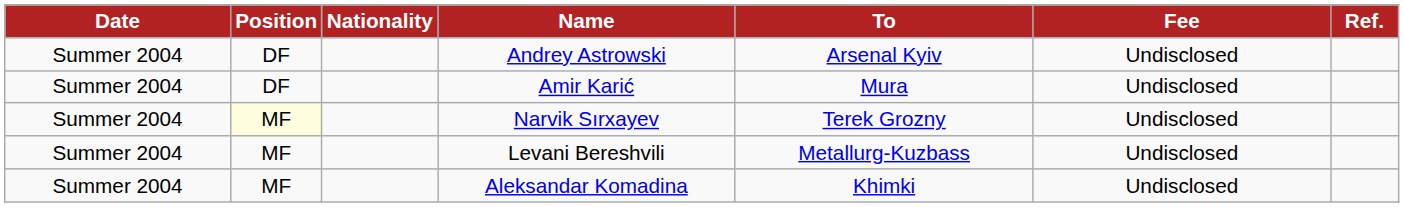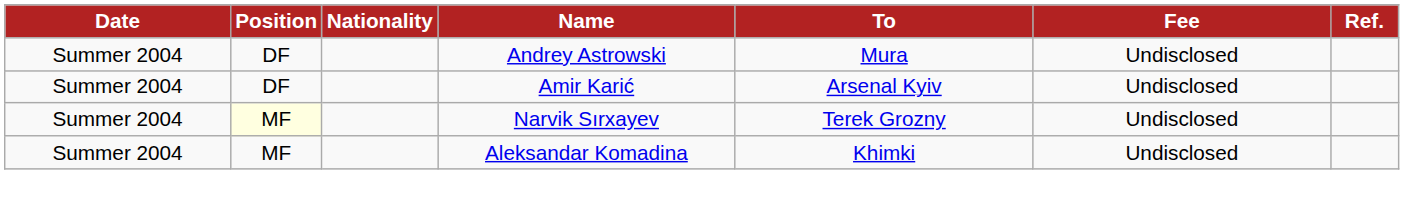 <table class="wikitable"  style="text-align:center; font-size:90%; ">
 <tr>
 <th style="background:#B22222; color:white; width:150px;">Date</th>
 <th style="background:#B22222; color:white; width:50px;">Position</th>
 <th style="background:#B22222; color:white; width:50px;">Nationality</th>
 <th style="background:#B22222; color:white; width:200px;">Name</th>
 <th style="background:#B22222; color:white; width:200px;">To</th>
 <th style="background:#B22222; color:white; width:200px;">Fee</th>
 <th style="background:#B22222; color:white; width:40px;">Ref.</th>
 </tr>
 <tr>
 <td>Summer 2004</td>
 <td>DF</td>
 <td></td>
 <td><a href='#'>Andrey Astrowski</a></td>
-<td><a href='#'>Arsenal Kyiv</a></td>
+<td><a href='#'>Mura</a></td>
 <td>Undisclosed</td>
 <td></td>
 </tr>
 <tr>
 <td>Summer 2004</td>
 <td>DF</td>
 <td></td>
 <td><a href='#'>Amir Karić</a></td>
-<td><a href='#'>Mura</a></td>
+<td><a href='#'>Arsenal Kyiv</a></td>
 <td>Undisclosed</td>
 <td></td>
 </tr>
 <tr>
 <td>Summer 2004</td>
 <td style="background: lightyellow;">MF</td>
 <td></td>
 <td><a href='#'>Narvik Sırxayev</a></td>
 <td><a href='#'>Terek Grozny</a></td>
 <td>Undisclosed</td>
 <td></td>
 </tr>
 <tr>
 <td>Summer 2004</td>
 <td>MF</td>
 <td></td>
-<td>Levani Bereshvili</td>
-<td><a href='#'>Metallurg-Kuzbass</a></td>
-<td>Undisclosed</td>
-<td></td>
-</tr>
-<tr>
-<td>Summer 2004</td>
-<td>MF</td>
-<td></td>
 <td><a href='#'>Aleksandar Komadina</a></td>
 <td><a href='#'>Khimki</a></td>
 <td>Undisclosed</td>
 <td></td>
 </tr>
 </table>
